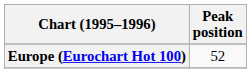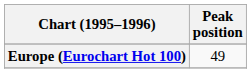 <table class="wikitable sortable plainrowheaders" style="text-align:center">
 <tr>
 <th>Chart (1995–1996)</th>
 <th>Peak<br>position</th>
 </tr>
 <tr>
 </tr>
 <tr>
 </tr>
 <tr>
 <th scope="row">Europe (<a href='#'>Eurochart Hot 100</a>)</th>
-<td>52</td>
+<td>49</td>
 </tr>
 <tr>
 </tr>
 <tr>
 </tr>
 <tr>
 </tr>
 <tr>
 </tr>
 <tr>
 </tr>
 <tr>
 </tr>
 <tr>
 </tr>
 <tr>
 </tr>
 <tr>
 </tr>
 </table>
